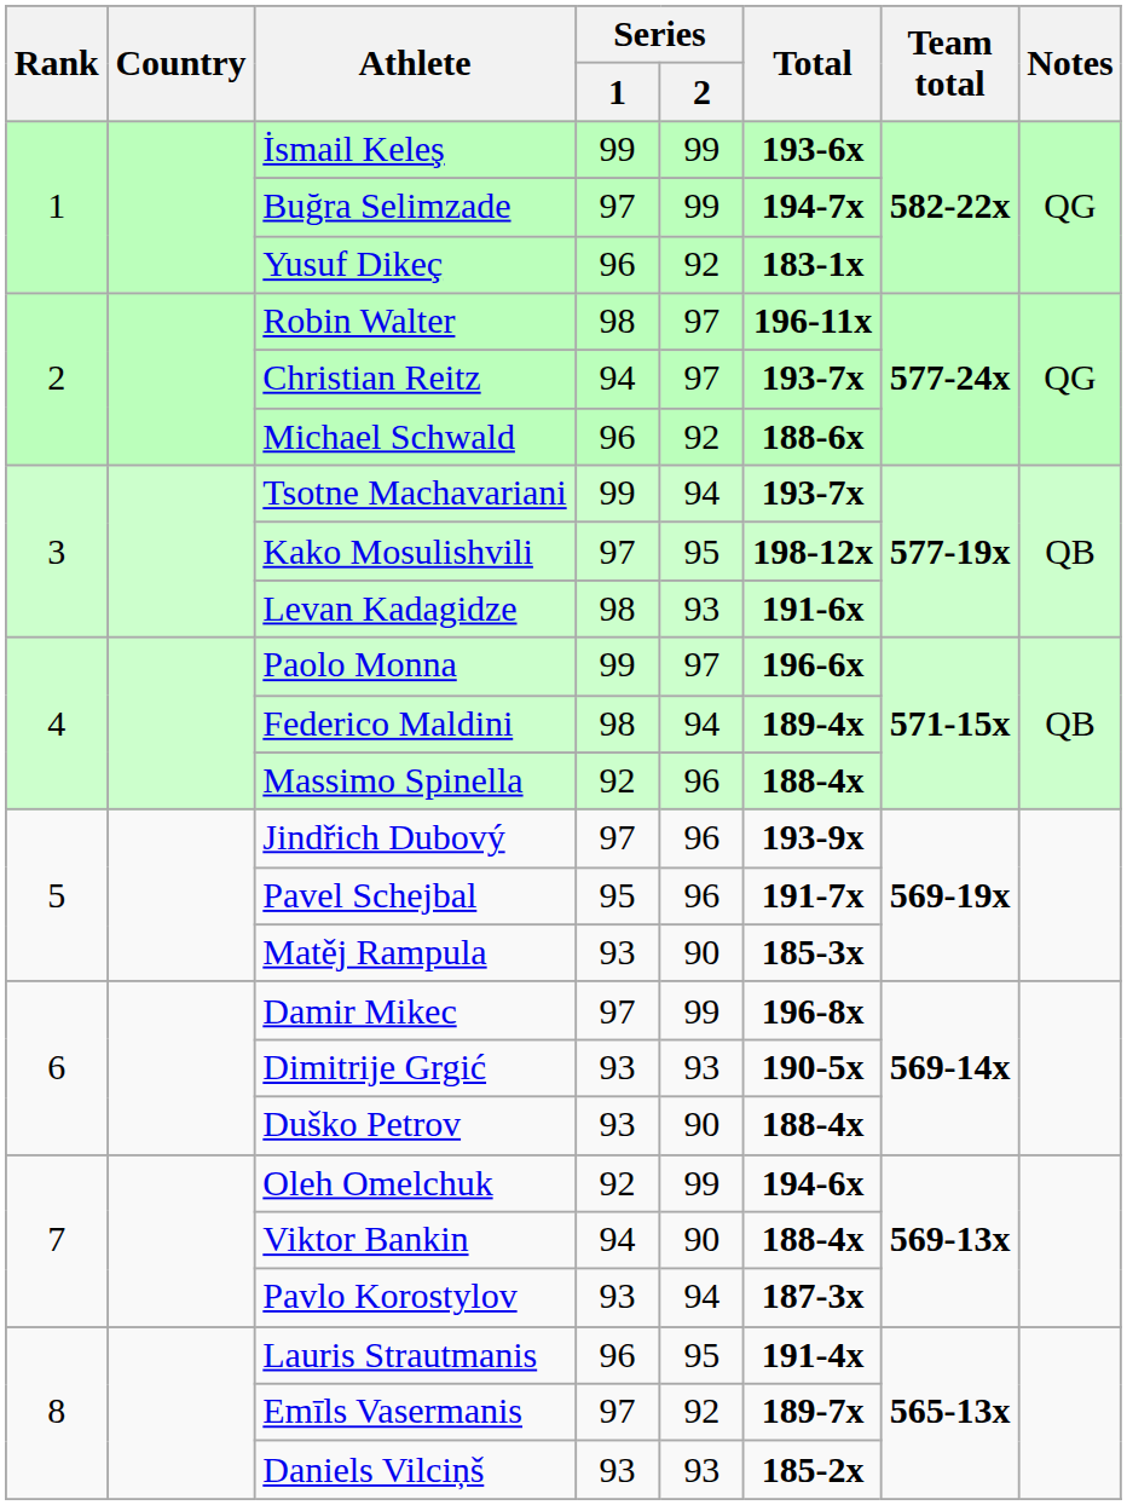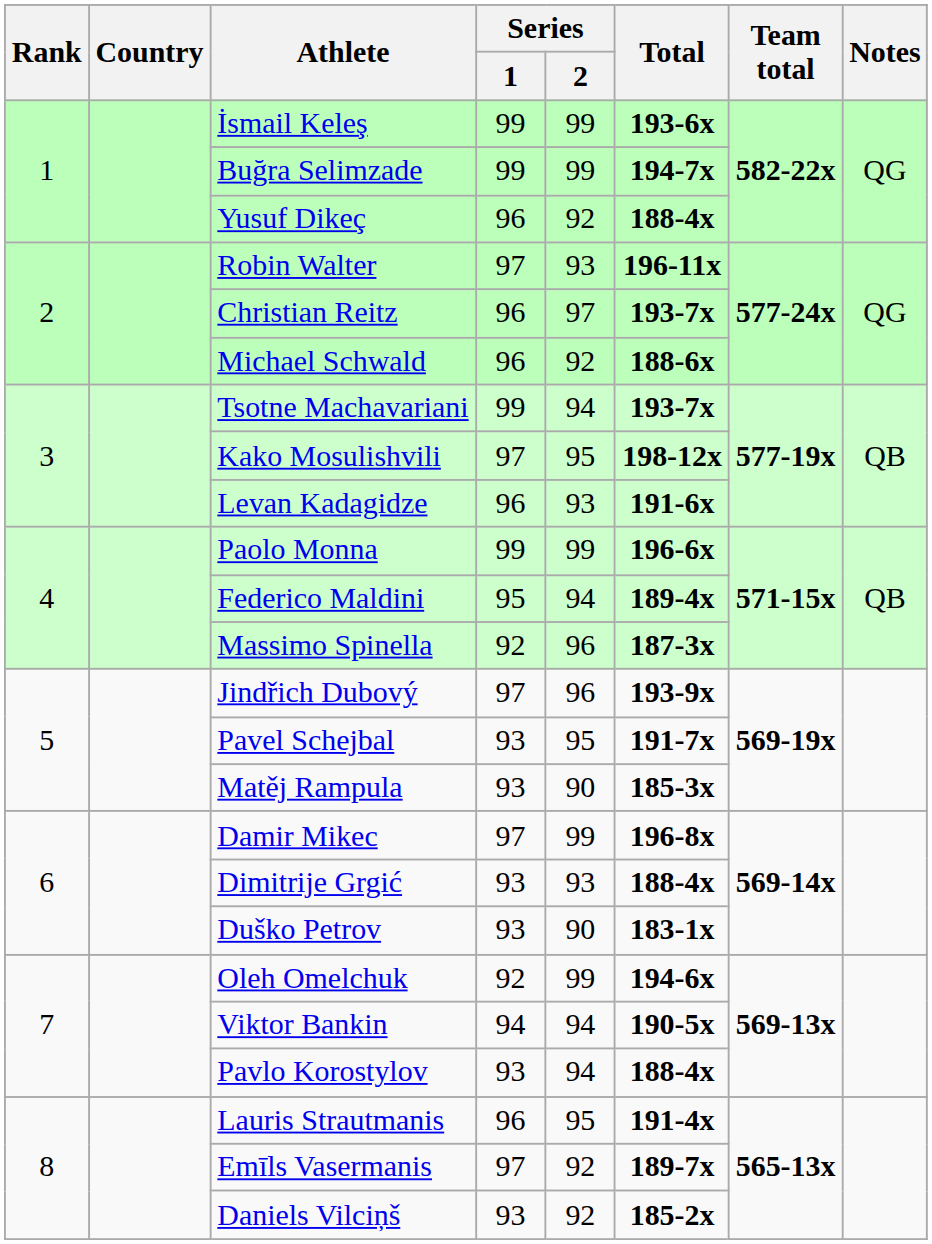 <table class="wikitable sortable" style="text-align:center">
 <tr>
 <th rowspan=2>Rank</th>
 <th rowspan=2>Country</th>
 <th rowspan=2>Athlete</th>
 <th colspan=2>Series</th>
 <th rowspan=2>Total</th>
 <th rowspan=2>Team<br>total</th>
 <th rowspan=2 class=unsortable>Notes</th>
 </tr>
 <tr>
 <th width="30px">1</th>
 <th width="30px">2</th>
 </tr>
 <tr bgcolor=bbffbb>
 <td rowspan=3>1</td>
 <td rowspan=3 align=left></td>
 <td align=left><a href='#'>İsmail Keleş</a></td>
 <td>99</td>
 <td>99</td>
 <td><strong>193-6x</strong></td>
 <td rowspan=3><strong>582-22x</strong></td>
 <td rowspan=3>QG</td>
 </tr>
 <tr bgcolor=bbffbb>
 <td align=left><a href='#'>Buğra Selimzade</a></td>
-<td>97</td>
+<td>99</td>
 <td>99</td>
 <td><strong>194-7x</strong></td>
 </tr>
 <tr bgcolor=bbffbb>
 <td align=left><a href='#'>Yusuf Dikeç</a></td>
 <td>96</td>
 <td>92</td>
-<td><strong>183-1x</strong></td>
+<td><strong>188-4x</strong></td>
 </tr>
 <tr bgcolor=bbffbb>
 <td rowspan=3>2</td>
 <td rowspan=3 align=left></td>
 <td align=left><a href='#'>Robin Walter</a></td>
-<td>98</td>
 <td>97</td>
+<td>93</td>
 <td><strong>196-11x</strong></td>
 <td rowspan=3><strong>577-24x</strong></td>
 <td rowspan=3>QG</td>
 </tr>
 <tr bgcolor=bbffbb>
 <td align=left><a href='#'>Christian Reitz</a></td>
-<td>94</td>
+<td>96</td>
 <td>97</td>
 <td><strong>193-7x</strong></td>
 </tr>
 <tr bgcolor=bbffbb>
 <td align=left><a href='#'>Michael Schwald</a></td>
 <td>96</td>
 <td>92</td>
 <td><strong>188-6x</strong></td>
 </tr>
 <tr bgcolor=ccffcc>
 <td rowspan=3>3</td>
 <td rowspan=3 align=left></td>
 <td align=left><a href='#'>Tsotne Machavariani</a></td>
 <td>99</td>
 <td>94</td>
 <td><strong>193-7x</strong></td>
 <td rowspan=3><strong>577-19x</strong></td>
 <td rowspan=3>QB</td>
 </tr>
 <tr bgcolor=ccffcc>
 <td align=left><a href='#'>Kako Mosulishvili</a></td>
 <td>97</td>
 <td>95</td>
 <td><strong>198-12x</strong></td>
 </tr>
 <tr bgcolor=ccffcc>
 <td align=left><a href='#'>Levan Kadagidze</a></td>
-<td>98</td>
+<td>96</td>
 <td>93</td>
 <td><strong>191-6x</strong></td>
 </tr>
 <tr bgcolor=ccffcc>
 <td rowspan=3>4</td>
 <td rowspan=3 align=left></td>
 <td align=left><a href='#'>Paolo Monna</a></td>
 <td>99</td>
-<td>97</td>
+<td>99</td>
 <td><strong>196-6x</strong></td>
 <td rowspan=3><strong>571-15x</strong></td>
 <td rowspan=3>QB</td>
 </tr>
 <tr bgcolor=ccffcc>
 <td align=left><a href='#'>Federico Maldini</a></td>
-<td>98</td>
+<td>95</td>
 <td>94</td>
 <td><strong>189-4x</strong></td>
 </tr>
 <tr bgcolor=ccffcc>
 <td align=left><a href='#'>Massimo Spinella</a></td>
 <td>92</td>
 <td>96</td>
-<td><strong>188-4x</strong></td>
+<td><strong>187-3x</strong></td>
 </tr>
 <tr>
 <td rowspan=3>5</td>
 <td rowspan=3 align=left></td>
 <td align=left><a href='#'>Jindřich Dubový</a></td>
 <td>97</td>
 <td>96</td>
 <td><strong>193-9x</strong></td>
 <td rowspan=3><strong>569-19x</strong></td>
 <td rowspan=3></td>
 </tr>
 <tr>
 <td align=left><a href='#'>Pavel Schejbal</a></td>
+<td>93</td>
 <td>95</td>
-<td>96</td>
 <td><strong>191-7x</strong></td>
 </tr>
 <tr>
 <td align=left><a href='#'>Matěj Rampula</a></td>
 <td>93</td>
 <td>90</td>
 <td><strong>185-3x</strong></td>
 </tr>
 <tr>
 <td rowspan=3>6</td>
 <td rowspan=3 align=left></td>
 <td align=left><a href='#'>Damir Mikec</a></td>
 <td>97</td>
 <td>99</td>
 <td><strong>196-8x</strong></td>
 <td rowspan=3><strong>569-14x</strong></td>
 <td rowspan=3></td>
 </tr>
 <tr>
 <td align=left><a href='#'>Dimitrije Grgić</a></td>
 <td>93</td>
 <td>93</td>
-<td><strong>190-5x</strong></td>
+<td><strong>188-4x</strong></td>
 </tr>
 <tr>
 <td align=left><a href='#'>Duško Petrov</a></td>
 <td>93</td>
 <td>90</td>
-<td><strong>188-4x</strong></td>
+<td><strong>183-1x</strong></td>
 </tr>
 <tr>
 <td rowspan=3>7</td>
 <td rowspan=3 align=left></td>
 <td align=left><a href='#'>Oleh Omelchuk</a></td>
 <td>92</td>
 <td>99</td>
 <td><strong>194-6x</strong></td>
 <td rowspan=3><strong>569-13x</strong></td>
 <td rowspan=3></td>
 </tr>
 <tr>
 <td align=left><a href='#'>Viktor Bankin</a></td>
 <td>94</td>
-<td>90</td>
-<td><strong>188-4x</strong></td>
+<td>94</td>
+<td><strong>190-5x</strong></td>
 </tr>
 <tr>
 <td align=left><a href='#'>Pavlo Korostylov</a></td>
 <td>93</td>
 <td>94</td>
-<td><strong>187-3x</strong></td>
+<td><strong>188-4x</strong></td>
 </tr>
 <tr>
 <td rowspan=3>8</td>
 <td rowspan=3 align=left></td>
 <td align=left><a href='#'>Lauris Strautmanis</a></td>
 <td>96</td>
 <td>95</td>
 <td><strong>191-4x</strong></td>
 <td rowspan=3><strong>565-13x</strong></td>
 <td rowspan=3></td>
 </tr>
 <tr>
 <td align=left><a href='#'>Emīls Vasermanis</a></td>
 <td>97</td>
 <td>92</td>
 <td><strong>189-7x</strong></td>
 </tr>
 <tr>
 <td align=left><a href='#'>Daniels Vilciņš</a></td>
 <td>93</td>
-<td>93</td>
+<td>92</td>
 <td><strong>185-2x</strong></td>
 </tr>
 </table>
